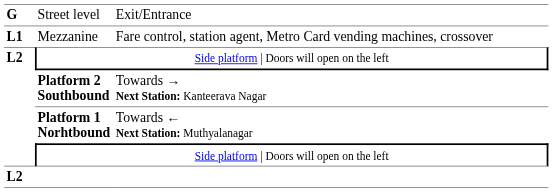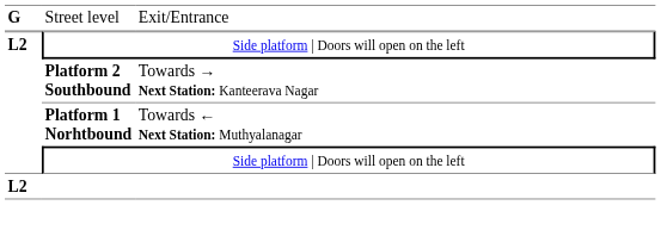 <table table border=0 cellspacing=0 cellpadding=3>
 <tr>
 <td style="border-bottom:solid 1px gray;border-top:solid 1px gray;" width=30 valign=top><strong>G</strong></td>
 <td style="border-top:solid 1px gray;border-bottom:solid 1px gray;" width=85 valign=top>Street level</td>
 <td style="border-top:solid 1px gray;border-bottom:solid 1px gray;" width=500 valign=top>Exit/Entrance</td>
-</tr>
-<tr>
-<td valign=top><strong>L1</strong></td>
-<td valign=top>Mezzanine</td>
-<td valign=top>Fare control, station agent, Metro Card vending machines, crossover<br></td>
 </tr>
 <tr>
 <td style="border-top:solid 1px gray;border-bottom:solid 1px gray;" width=30 rowspan=4 valign=top><strong>L2</strong></td>
 <td style="border-top:solid 1px gray;border-right:solid 2px black;border-left:solid 2px black;border-bottom:solid 2px black;text-align:center;" colspan=2><small><a href='#'>Side platform</a> | Doors will open on the left </small></td>
 </tr>
 <tr>
 <td style="border-bottom:solid 1px gray;" width=85><span><strong>Platform 2</strong><br><strong>Southbound</strong></span></td>
 <td style="border-bottom:solid 1px gray;" width=500>Towards → <br><small><strong>Next Station:</strong> Kanteerava Nagar</small></td>
 </tr>
 <tr>
 <td><span><strong>Platform 1</strong><br><strong>Norhtbound</strong></span></td>
 <td>Towards ← <br><small><strong>Next Station:</strong> Muthyalanagar</small></td>
 </tr>
 <tr>
 <td style="border-top:solid 2px black;border-right:solid 2px black;border-left:solid 2px black;border-bottom:solid 1px gray;" colspan=2  align=center><small><a href='#'>Side platform</a> | Doors will open on the left </small></td>
 </tr>
 <tr>
 <td style="border-bottom:solid 1px gray;" width=30 rowspan=2 valign=top><strong>L2</strong></td>
 <td style="border-bottom:solid 1px gray;" width=85></td>
 <td style="border-bottom:solid 1px gray;" width=500></td>
 </tr>
 <tr>
 </tr>
 </table>
